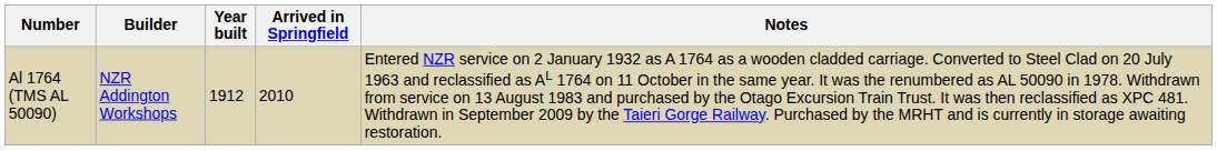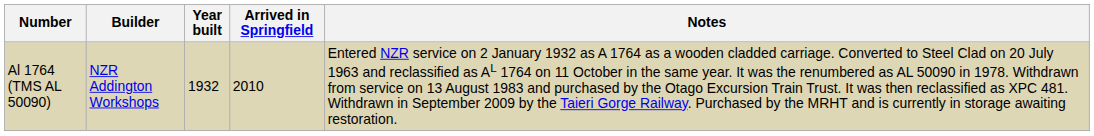 <table class="sortable wikitable" border="1">
 <tr>
 <th>Number</th>
 <th>Builder</th>
 <th>Year built</th>
 <th>Arrived in <a href='#'>Springfield</a></th>
 <th>Notes</th>
 </tr>
 <tr style="background:#DED7B6;">
 <td>Al 1764 (TMS AL 50090)</td>
 <td><a href='#'>NZR Addington Workshops</a></td>
-<td>1912</td>
+<td>1932</td>
 <td>2010</td>
 <td>Entered <a href='#'>NZR</a> service on 2 January 1932 as A 1764 as a wooden cladded carriage. Converted to Steel Clad on 20 July 1963 and reclassified as A<sup>L</sup> 1764 on 11 October in the same year. It was the renumbered as AL 50090 in 1978. Withdrawn from service on 13 August 1983 and purchased by the Otago Excursion Train Trust. It was then reclassified as XPC 481. Withdrawn in September 2009 by the <a href='#'>Taieri Gorge Railway</a>. Purchased by the MRHT and is currently in storage awaiting restoration.</td>
 </tr>
 </table>
